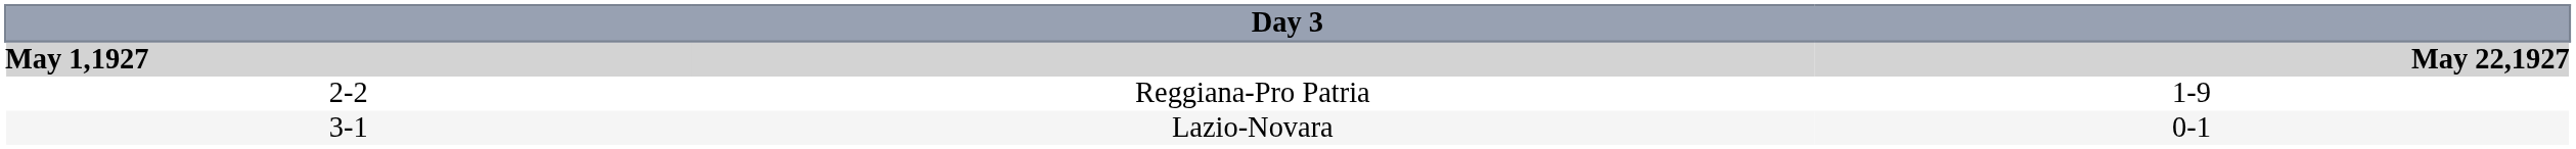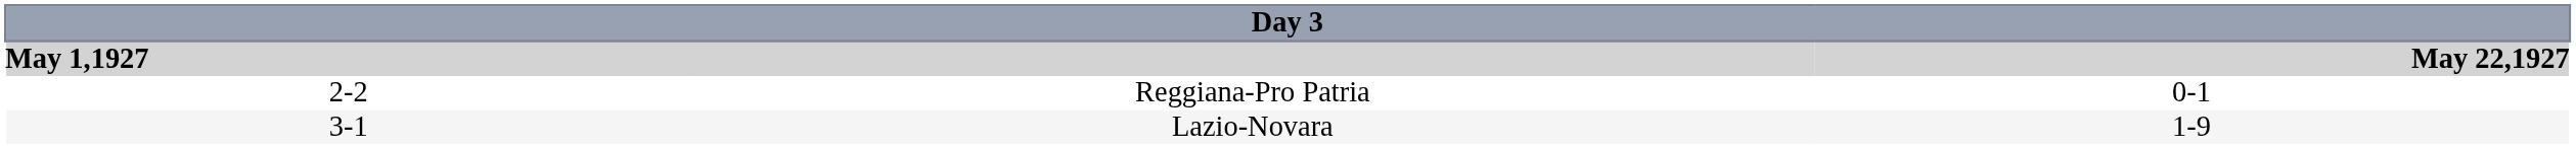 <table border=0 cellspacing=0 cellpadding=0 style="font-size: 85%; border-collapse: collapse;" width=95%>
 <tr>
 <td colspan=5 bgcolor=#98A1B2 style="border:1px solid #7A8392;text-align:center;"><span><strong>Day 3</strong></span></td>
 </tr>
 <tr bgcolor="D3D3D3">
 <th align=left>May 1,1927</th>
 <th></th>
 <th align=right>May 22,1927</th>
 </tr>
 <tr align=center bgcolor=#FFFFFF>
 <td>2-2</td>
 <td>Reggiana-Pro Patria</td>
-<td>1-9</td>
+<td>0-1</td>
 </tr>
 <tr align=center bgcolor=#F5F5F5>
 <td>3-1</td>
 <td>Lazio-Novara</td>
-<td>0-1</td>
+<td>1-9</td>
 </tr>
 </table>
